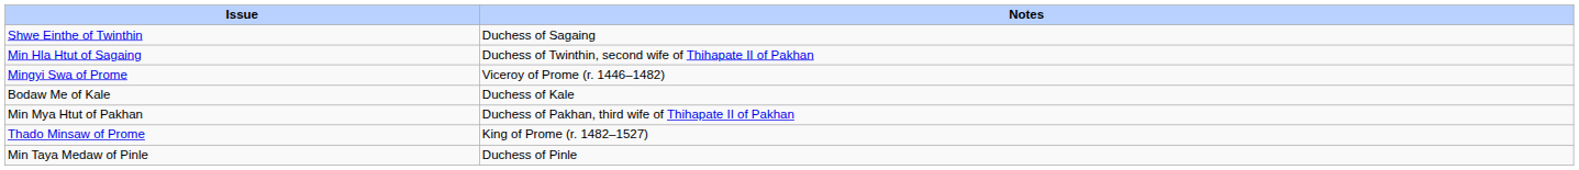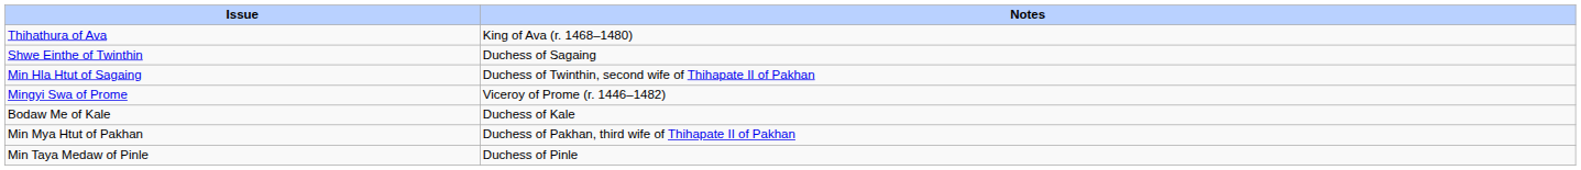 <table width=100% class="wikitable">
 <tr>
 <th style="background-color:#B9D1FF">Issue</th>
 <th style="background-color:#B9D1FF">Notes</th>
+</tr>
+<tr>
+<td><a href='#'>Thihathura of Ava</a></td>
+<td>King of Ava (r. 1468–1480)</td>
 </tr>
 <tr>
 <td><a href='#'>Shwe Einthe of Twinthin</a></td>
 <td>Duchess of Sagaing</td>
 </tr>
 <tr>
 <td><a href='#'>Min Hla Htut of Sagaing</a></td>
 <td>Duchess of Twinthin, second wife of <a href='#'>Thihapate II of Pakhan</a></td>
 </tr>
 <tr>
 <td><a href='#'>Mingyi Swa of Prome</a></td>
 <td>Viceroy of Prome (r. 1446–1482)</td>
 </tr>
 <tr>
 <td>Bodaw Me of Kale</td>
 <td>Duchess of Kale</td>
 </tr>
 <tr>
 <td>Min Mya Htut of Pakhan</td>
 <td>Duchess of Pakhan, third wife of <a href='#'>Thihapate II of Pakhan</a></td>
 </tr>
 <tr>
-<td><a href='#'>Thado Minsaw of Prome</a></td>
-<td>King of Prome (r. 1482–1527)</td>
-</tr>
-<tr>
 <td>Min Taya Medaw of Pinle</td>
 <td>Duchess of Pinle</td>
 </tr>
 </table>
